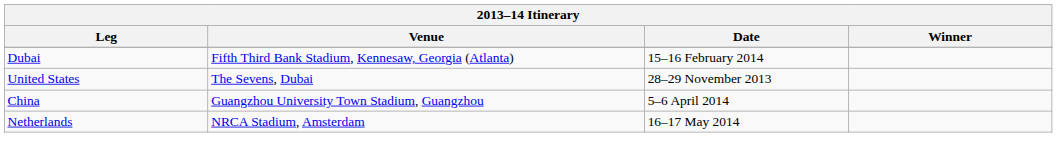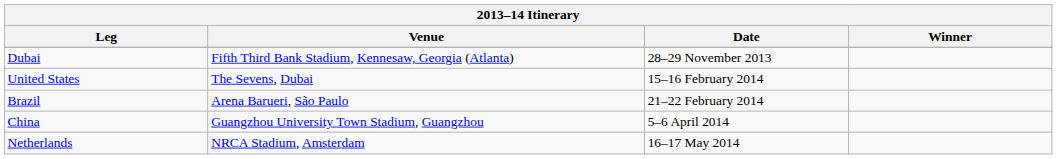 <table class="wikitable" style="text-align:left">
 <tr bgcolor="#efefef">
 <th colspan=4 style="border-right:0px;";>2013–14 Itinerary</th>
 </tr>
 <tr bgcolor="#efefef">
 <th width=7%>Leg</th>
 <th width=15%>Venue</th>
 <th width=7%>Date</th>
 <th width=7%>Winner</th>
 </tr>
 <tr>
 </tr>
 <tr>
 <td><a href='#'>Dubai</a></td>
 <td><a href='#'>Fifth Third Bank Stadium</a>, <a href='#'>Kennesaw, Georgia</a> (<a href='#'>Atlanta</a>)</td>
-<td>15–16 February 2014</td>
+<td>28–29 November 2013</td>
 <td></td>
 </tr>
 <tr>
 <td><a href='#'>United States</a></td>
 <td><a href='#'>The Sevens</a>, <a href='#'>Dubai</a></td>
-<td>28–29 November 2013</td>
+<td>15–16 February 2014</td>
+<td></td>
+</tr>
+<tr>
+<td><a href='#'>Brazil</a></td>
+<td><a href='#'>Arena Barueri</a>, <a href='#'>São Paulo</a></td>
+<td>21–22 February 2014</td>
 <td></td>
 </tr>
 <tr>
 <td><a href='#'>China</a></td>
 <td><a href='#'>Guangzhou University Town Stadium</a>, <a href='#'>Guangzhou</a></td>
 <td>5–6 April 2014</td>
 <td></td>
 </tr>
 <tr>
 <td><a href='#'>Netherlands</a></td>
 <td><a href='#'>NRCA Stadium</a>, <a href='#'>Amsterdam</a></td>
 <td>16–17 May 2014</td>
 <td><br></td>
 </tr>
 </table>
